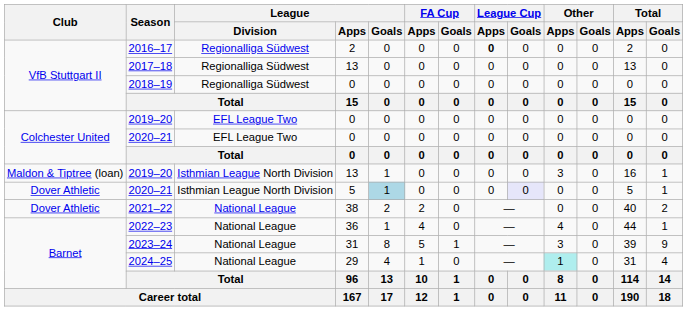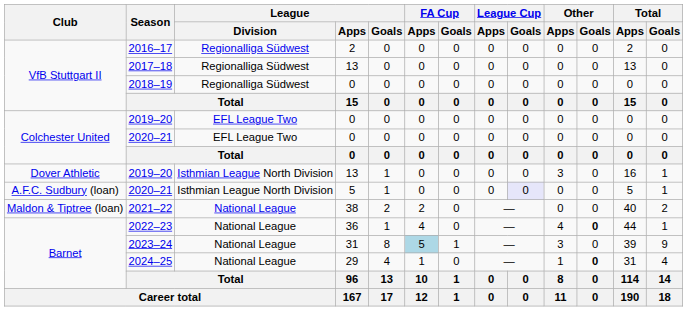 <table class="wikitable" style="text-align: center;">
 <tr>
 <th rowspan=2>Club</th>
 <th rowspan=2>Season</th>
 <th colspan=3>League</th>
 <th colspan=2><a href='#'>FA Cup</a></th>
 <th colspan=2><a href='#'>League Cup</a></th>
 <th colspan=2>Other</th>
 <th colspan=2>Total</th>
 </tr>
 <tr>
 <th>Division</th>
 <th>Apps</th>
 <th>Goals</th>
 <th>Apps</th>
 <th>Goals</th>
 <th>Apps</th>
 <th>Goals</th>
 <th>Apps</th>
 <th>Goals</th>
 <th>Apps</th>
 <th>Goals</th>
 </tr>
 <tr>
 <td rowspan="4"><a href='#'>VfB Stuttgart II</a></td>
 <td><a href='#'>2016–17</a></td>
 <td><a href='#'>Regionalliga Südwest</a></td>
 <td>2</td>
 <td>0</td>
 <td>0</td>
 <td>0</td>
-<td><strong>0</strong></td>
+<td>0</td>
 <td>0</td>
 <td>0</td>
 <td>0</td>
 <td>2</td>
 <td>0</td>
 </tr>
 <tr>
 <td><a href='#'>2017–18</a></td>
 <td>Regionalliga Südwest</td>
 <td>13</td>
 <td>0</td>
 <td>0</td>
 <td>0</td>
 <td>0</td>
 <td>0</td>
 <td>0</td>
 <td>0</td>
 <td>13</td>
 <td>0</td>
 </tr>
 <tr>
 <td><a href='#'>2018–19</a></td>
 <td>Regionalliga Südwest</td>
 <td>0</td>
 <td>0</td>
 <td>0</td>
 <td>0</td>
 <td>0</td>
 <td>0</td>
 <td>0</td>
 <td>0</td>
 <td>0</td>
 <td>0</td>
 </tr>
 <tr>
 <th colspan=2>Total</th>
 <th>15</th>
 <th>0</th>
 <th>0</th>
 <th>0</th>
 <th>0</th>
 <th>0</th>
 <th>0</th>
 <th>0</th>
 <th>15</th>
 <th>0</th>
 </tr>
 <tr>
 <td rowspan="3"><a href='#'>Colchester United</a></td>
 <td><a href='#'>2019–20</a></td>
 <td><a href='#'>EFL League Two</a></td>
 <td>0</td>
 <td>0</td>
 <td>0</td>
 <td>0</td>
 <td>0</td>
 <td>0</td>
 <td>0</td>
 <td>0</td>
 <td>0</td>
 <td>0</td>
 </tr>
 <tr>
 <td><a href='#'>2020–21</a></td>
 <td>EFL League Two</td>
 <td>0</td>
 <td>0</td>
 <td>0</td>
 <td>0</td>
 <td>0</td>
 <td>0</td>
 <td>0</td>
 <td>0</td>
 <td>0</td>
 <td>0</td>
 </tr>
 <tr>
 <th colspan=2>Total</th>
 <th>0</th>
 <th>0</th>
 <th>0</th>
 <th>0</th>
 <th>0</th>
 <th>0</th>
 <th>0</th>
 <th>0</th>
 <th>0</th>
 <th>0</th>
 </tr>
 <tr>
-<td><a href='#'>Maldon & Tiptree</a> (loan)</td>
+<td><a href='#'>Dover Athletic</a></td>
 <td><a href='#'>2019–20</a></td>
 <td><a href='#'>Isthmian League</a> North Division</td>
 <td>13</td>
 <td>1</td>
 <td>0</td>
 <td>0</td>
 <td>0</td>
 <td>0</td>
 <td>3</td>
 <td>0</td>
 <td>16</td>
 <td>1</td>
 </tr>
 <tr>
-<td><a href='#'>Dover Athletic</a></td>
+<td><a href='#'>A.F.C. Sudbury</a> (loan)</td>
 <td><a href='#'>2020–21</a></td>
 <td>Isthmian League North Division</td>
 <td>5</td>
-<td style="background: lightblue;">1</td>
+<td>1</td>
 <td>0</td>
 <td>0</td>
 <td>0</td>
 <td style="background: lavender;">0</td>
 <td>0</td>
 <td>0</td>
 <td>5</td>
 <td>1</td>
 </tr>
 <tr>
-<td><a href='#'>Dover Athletic</a></td>
+<td><a href='#'>Maldon & Tiptree</a> (loan)</td>
 <td><a href='#'>2021–22</a></td>
 <td><a href='#'>National League</a></td>
 <td>38</td>
 <td>2</td>
 <td>2</td>
 <td>0</td>
 <td colspan="2">—</td>
 <td>0</td>
 <td>0</td>
 <td>40</td>
 <td>2</td>
 </tr>
 <tr>
 <td rowspan="4"><a href='#'>Barnet</a></td>
 <td><a href='#'>2022–23</a></td>
 <td>National League</td>
 <td>36</td>
 <td>1</td>
 <td>4</td>
 <td>0</td>
 <td colspan="2">—</td>
 <td>4</td>
-<td>0</td>
+<td><strong>0</strong></td>
 <td>44</td>
 <td>1</td>
 </tr>
 <tr>
 <td><a href='#'>2023–24</a></td>
 <td>National League</td>
 <td>31</td>
 <td>8</td>
-<td>5</td>
+<td style="background: lightblue;">5</td>
 <td>1</td>
 <td colspan="2">—</td>
 <td>3</td>
 <td>0</td>
 <td>39</td>
 <td>9</td>
 </tr>
 <tr>
 <td><a href='#'>2024–25</a></td>
 <td>National League</td>
 <td>29</td>
 <td>4</td>
 <td>1</td>
 <td>0</td>
 <td colspan="2">—</td>
-<td style="background: paleturquoise;">1</td>
-<td>0</td>
+<td>1</td>
+<td><strong>0</strong></td>
 <td>31</td>
 <td>4</td>
 </tr>
 <tr>
 <th colspan=2>Total</th>
 <th>96</th>
 <th>13</th>
 <th>10</th>
 <th>1</th>
 <th>0</th>
 <th>0</th>
 <th>8</th>
 <th>0</th>
 <th>114</th>
 <th>14</th>
 </tr>
 <tr>
 <th colspan=3>Career total</th>
 <th>167</th>
 <th>17</th>
 <th>12</th>
 <th>1</th>
 <th>0</th>
 <th>0</th>
 <th>11</th>
 <th>0</th>
 <th>190</th>
 <th>18</th>
 </tr>
 </table>
